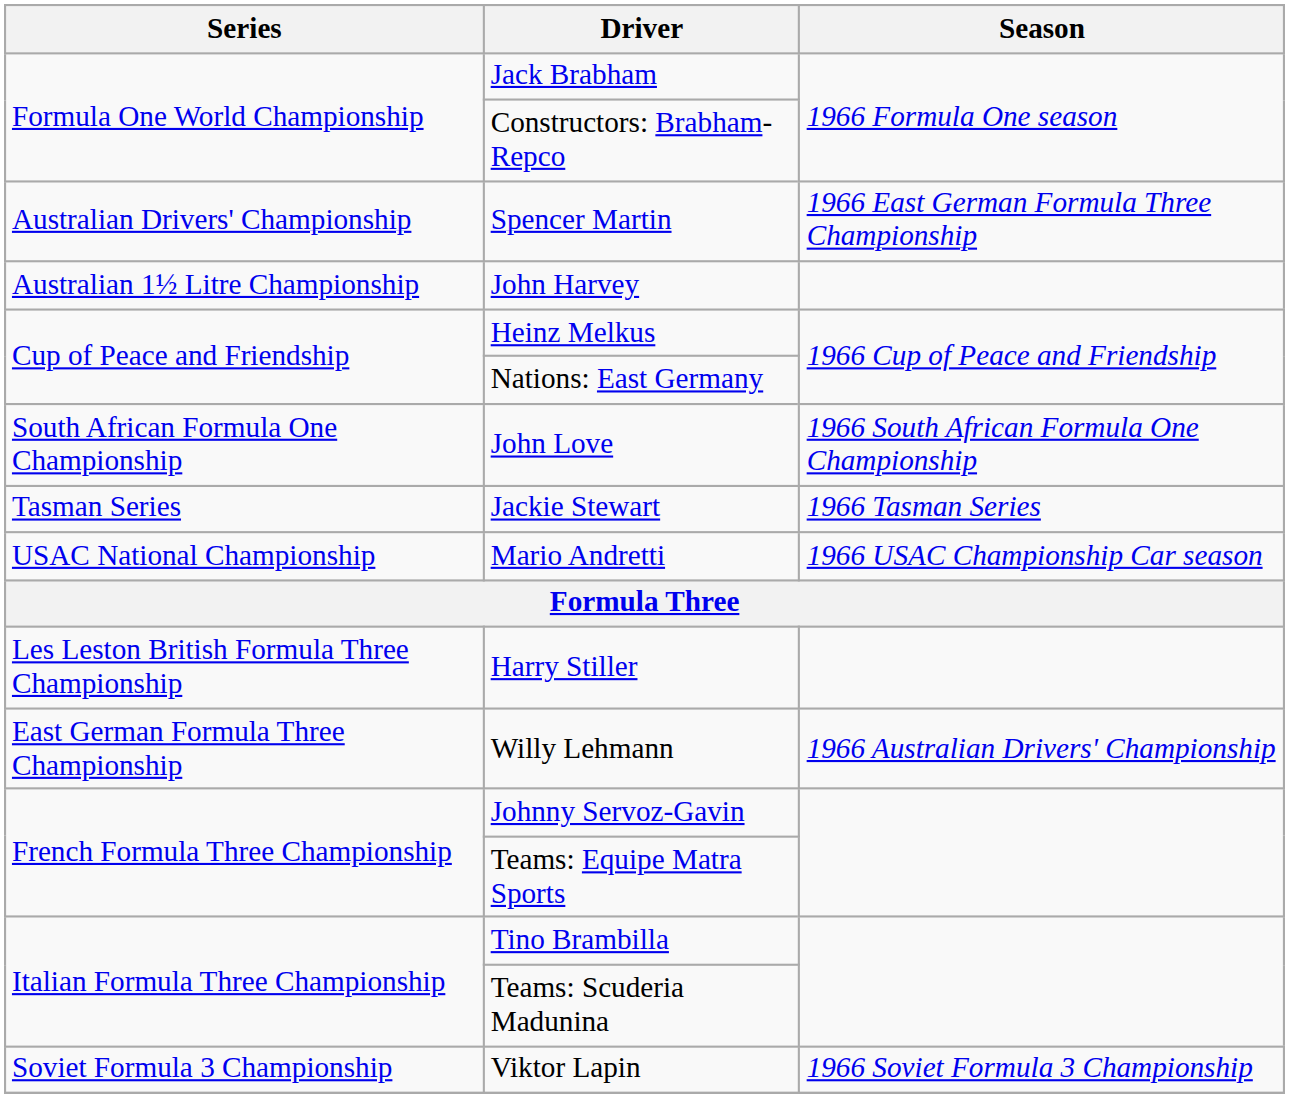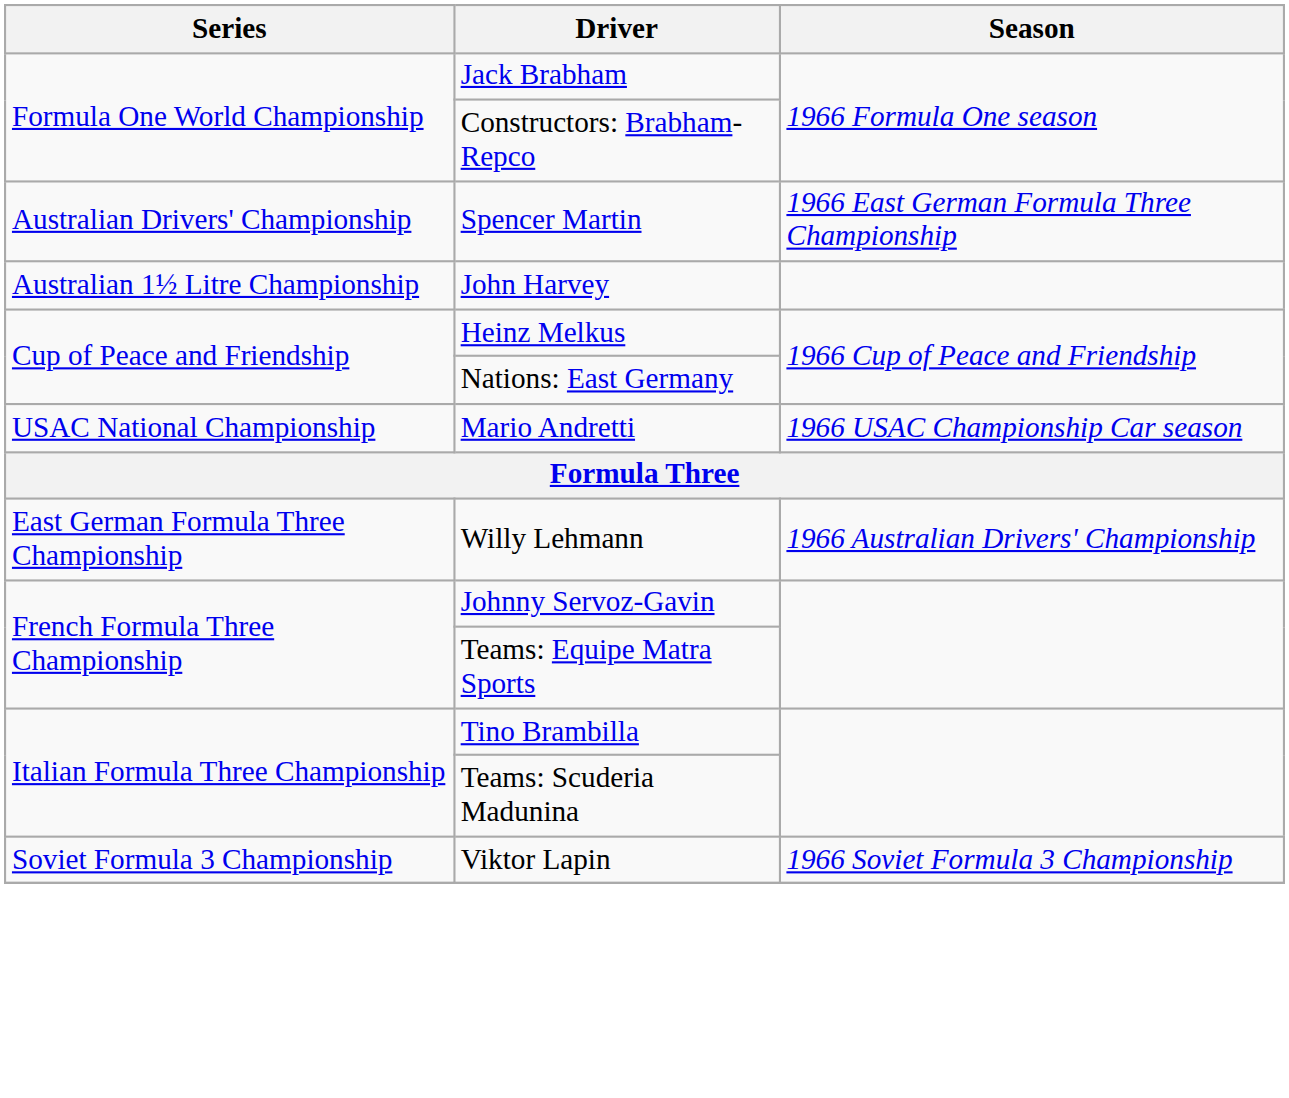 <table class="wikitable" style="font-size: 87%;">
 <tr>
 <th>Series</th>
 <th>Driver</th>
 <th>Season</th>
 </tr>
 <tr>
 <td rowspan=2><a href='#'>Formula One World Championship</a></td>
 <td> <a href='#'>Jack Brabham</a></td>
 <td rowspan=2><em><a href='#'>1966 Formula One season</a></em></td>
 </tr>
 <tr>
 <td>Constructors:  <a href='#'>Brabham</a>-<a href='#'>Repco</a></td>
 </tr>
 <tr>
 <td><a href='#'>Australian Drivers' Championship</a></td>
 <td> <a href='#'>Spencer Martin</a></td>
 <td><em><a href='#'>1966 East German Formula Three Championship</a></em></td>
 </tr>
 <tr>
 <td><a href='#'>Australian 1½ Litre Championship</a></td>
 <td> <a href='#'>John Harvey</a></td>
 </tr>
 <tr>
 <td rowspan=2><a href='#'>Cup of Peace and Friendship</a></td>
 <td> <a href='#'>Heinz Melkus</a></td>
 <td rowspan=2><em><a href='#'>1966 Cup of Peace and Friendship</a></em></td>
 </tr>
 <tr>
 <td>Nations:  <a href='#'>East Germany</a></td>
 </tr>
 <tr>
-<td><a href='#'>South African Formula One Championship</a></td>
-<td> <a href='#'>John Love</a></td>
-<td><em><a href='#'>1966 South African Formula One Championship</a></em></td>
-</tr>
-<tr>
-<td><a href='#'>Tasman Series</a></td>
-<td> <a href='#'>Jackie Stewart</a></td>
-<td><em><a href='#'>1966 Tasman Series</a></em></td>
-</tr>
-<tr>
 <td><a href='#'>USAC National Championship</a></td>
 <td> <a href='#'>Mario Andretti</a></td>
 <td><em><a href='#'>1966 USAC Championship Car season</a></em></td>
 </tr>
 <tr>
 <th colspan=3><a href='#'>Formula Three</a></th>
-</tr>
-<tr>
-<td><a href='#'>Les Leston British Formula Three Championship</a></td>
-<td> <a href='#'>Harry Stiller</a></td>
-<td></td>
 </tr>
 <tr>
 <td><a href='#'>East German Formula Three Championship</a></td>
 <td> Willy Lehmann</td>
 <td><em><a href='#'>1966 Australian Drivers' Championship</a></em></td>
 </tr>
 <tr>
 <td rowspan="2"><a href='#'>French Formula Three Championship</a></td>
 <td> <a href='#'>Johnny Servoz-Gavin</a></td>
 <td rowspan="2"></td>
 </tr>
 <tr>
 <td>Teams:  <a href='#'>Equipe Matra Sports</a></td>
 </tr>
 <tr>
 <td rowspan="2"><a href='#'>Italian Formula Three Championship</a></td>
 <td> <a href='#'>Tino Brambilla</a></td>
 </tr>
 <tr>
 <td>Teams:  Scuderia Madunina</td>
 </tr>
 <tr>
 <td><a href='#'>Soviet Formula 3 Championship</a></td>
 <td> Viktor Lapin</td>
 <td><em><a href='#'>1966 Soviet Formula 3 Championship</a></em></td>
 </tr>
 <tr>
 </tr>
 </table>
